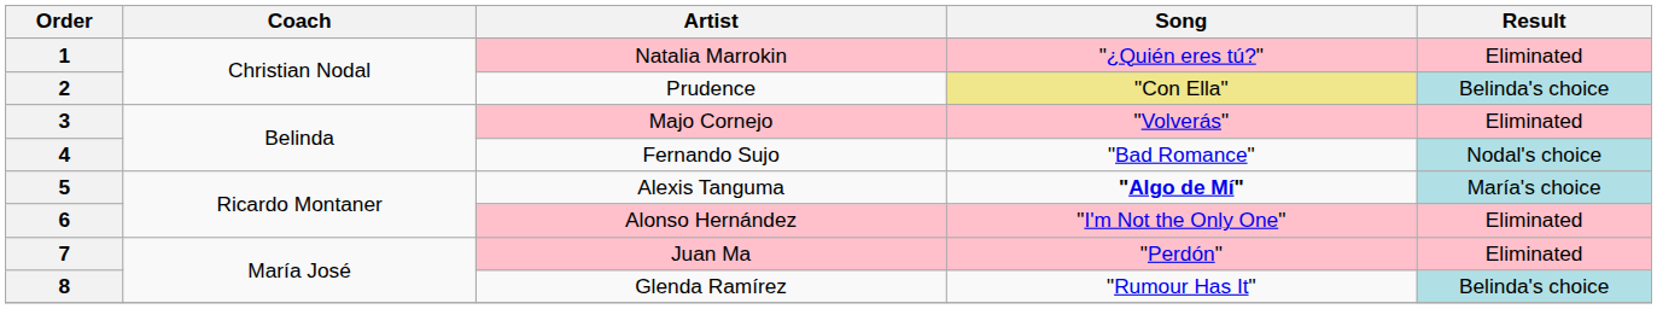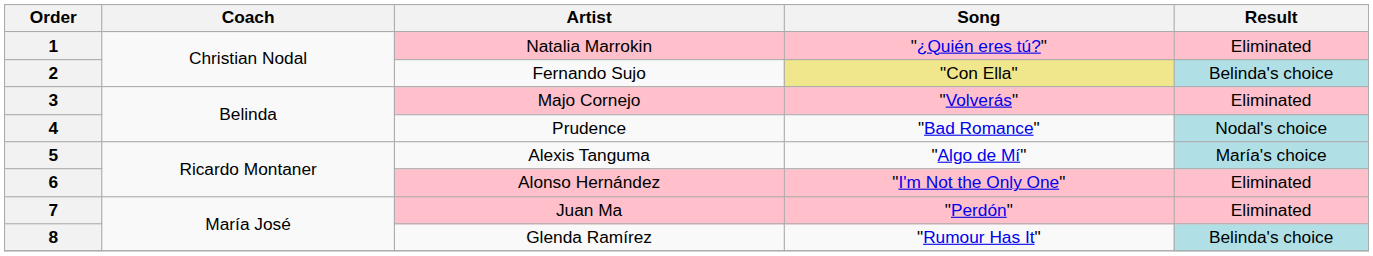 <table class="wikitable plainrowheaders" style="text-align:center; width:100%;">
 <tr>
 <th style="width:05%;">Order</th>
 <th style="width:15%;">Coach</th>
 <th style="width:20%;">Artist</th>
 <th style="width:20%;">Song</th>
 <th style="width:10%;">Result</th>
 </tr>
 <tr>
 <th>1</th>
 <td rowspan="2">Christian Nodal</td>
 <td style="background:pink">Natalia Marrokin</td>
 <td style="background:pink">"<a href='#'>¿Quién eres tú?</a>"</td>
 <td style="background:pink">Eliminated</td>
 </tr>
 <tr>
 <th>2</th>
-<td>Prudence</td>
+<td>Fernando Sujo</td>
 <td style="background: khaki;">"Con Ella"</td>
 <td style="background:#b0e0e6">Belinda's choice</td>
 </tr>
 <tr>
 <th>3</th>
 <td rowspan="2">Belinda</td>
 <td style="background:pink">Majo Cornejo</td>
 <td style="background:pink">"<a href='#'>Volverás</a>"</td>
 <td style="background:pink">Eliminated</td>
 </tr>
 <tr>
 <th>4</th>
-<td>Fernando Sujo</td>
+<td>Prudence</td>
 <td>"<a href='#'>Bad Romance</a>"</td>
 <td style="background:#b0e0e6">Nodal's choice</td>
 </tr>
 <tr>
 <th>5</th>
 <td rowspan="2">Ricardo Montaner</td>
 <td>Alexis Tanguma</td>
-<td><strong>"<a href='#'>Algo de Mí</a>"</strong></td>
+<td>"<a href='#'>Algo de Mí</a>"</td>
 <td style="background:#b0e0e6">María's choice</td>
 </tr>
 <tr>
 <th>6</th>
 <td style="background:pink">Alonso Hernández</td>
 <td style="background:pink">"<a href='#'>I'm Not the Only One</a>"</td>
 <td style="background:pink">Eliminated</td>
 </tr>
 <tr>
 <th>7</th>
 <td rowspan="2">María José</td>
 <td style="background:pink">Juan Ma</td>
 <td style="background:pink">"<a href='#'>Perdón</a>"</td>
 <td style="background:pink">Eliminated</td>
 </tr>
 <tr>
 <th>8</th>
 <td>Glenda Ramírez</td>
 <td>"<a href='#'>Rumour Has It</a>"</td>
 <td style="background:#b0e0e6">Belinda's choice</td>
 </tr>
 <tr>
 </tr>
 </table>
